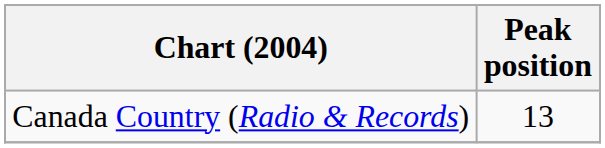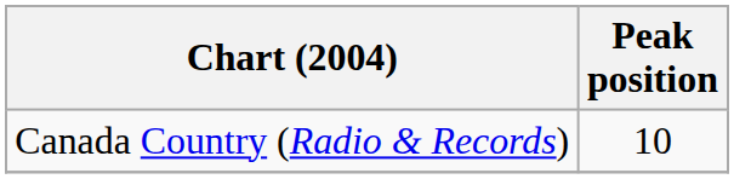 <table class="wikitable sortable">
 <tr>
 <th>Chart (2004)</th>
 <th align="center">Peak<br>position</th>
 </tr>
 <tr>
 <td align="left">Canada <a href='#'>Country</a> (<em><a href='#'>Radio & Records</a></em>)</td>
-<td align="center">13</td>
+<td align="center">10</td>
 </tr>
 <tr>
 </tr>
 <tr>
 </tr>
 </table>
